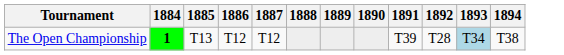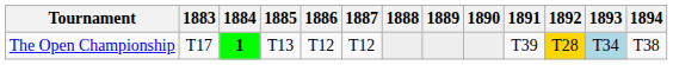 <table class="wikitable" style="font-size:95%;text-align:center;">
 <tr>
 <th>Tournament</th>
+<th>1883</th>
 <th>1884</th>
 <th>1885</th>
 <th>1886</th>
 <th>1887</th>
 <th>1888</th>
 <th>1889</th>
 <th>1890</th>
 <th>1891</th>
 <th>1892</th>
 <th>1893</th>
 <th>1894</th>
 </tr>
 <tr>
 <td align="left"><a href='#'>The Open Championship</a></td>
+<td>T17</td>
 <td align="center" style="background:lime;"><strong>1</strong></td>
 <td>T13</td>
 <td>T12</td>
 <td>T12</td>
 <td style="background:#eeeeee;"></td>
 <td style="background:#eeeeee;"></td>
 <td style="background:#eeeeee;"></td>
 <td>T39</td>
-<td>T28</td>
+<td style="background: gold;">T28</td>
 <td style="background: lightblue;">T34</td>
 <td>T38</td>
 </tr>
 </table>
